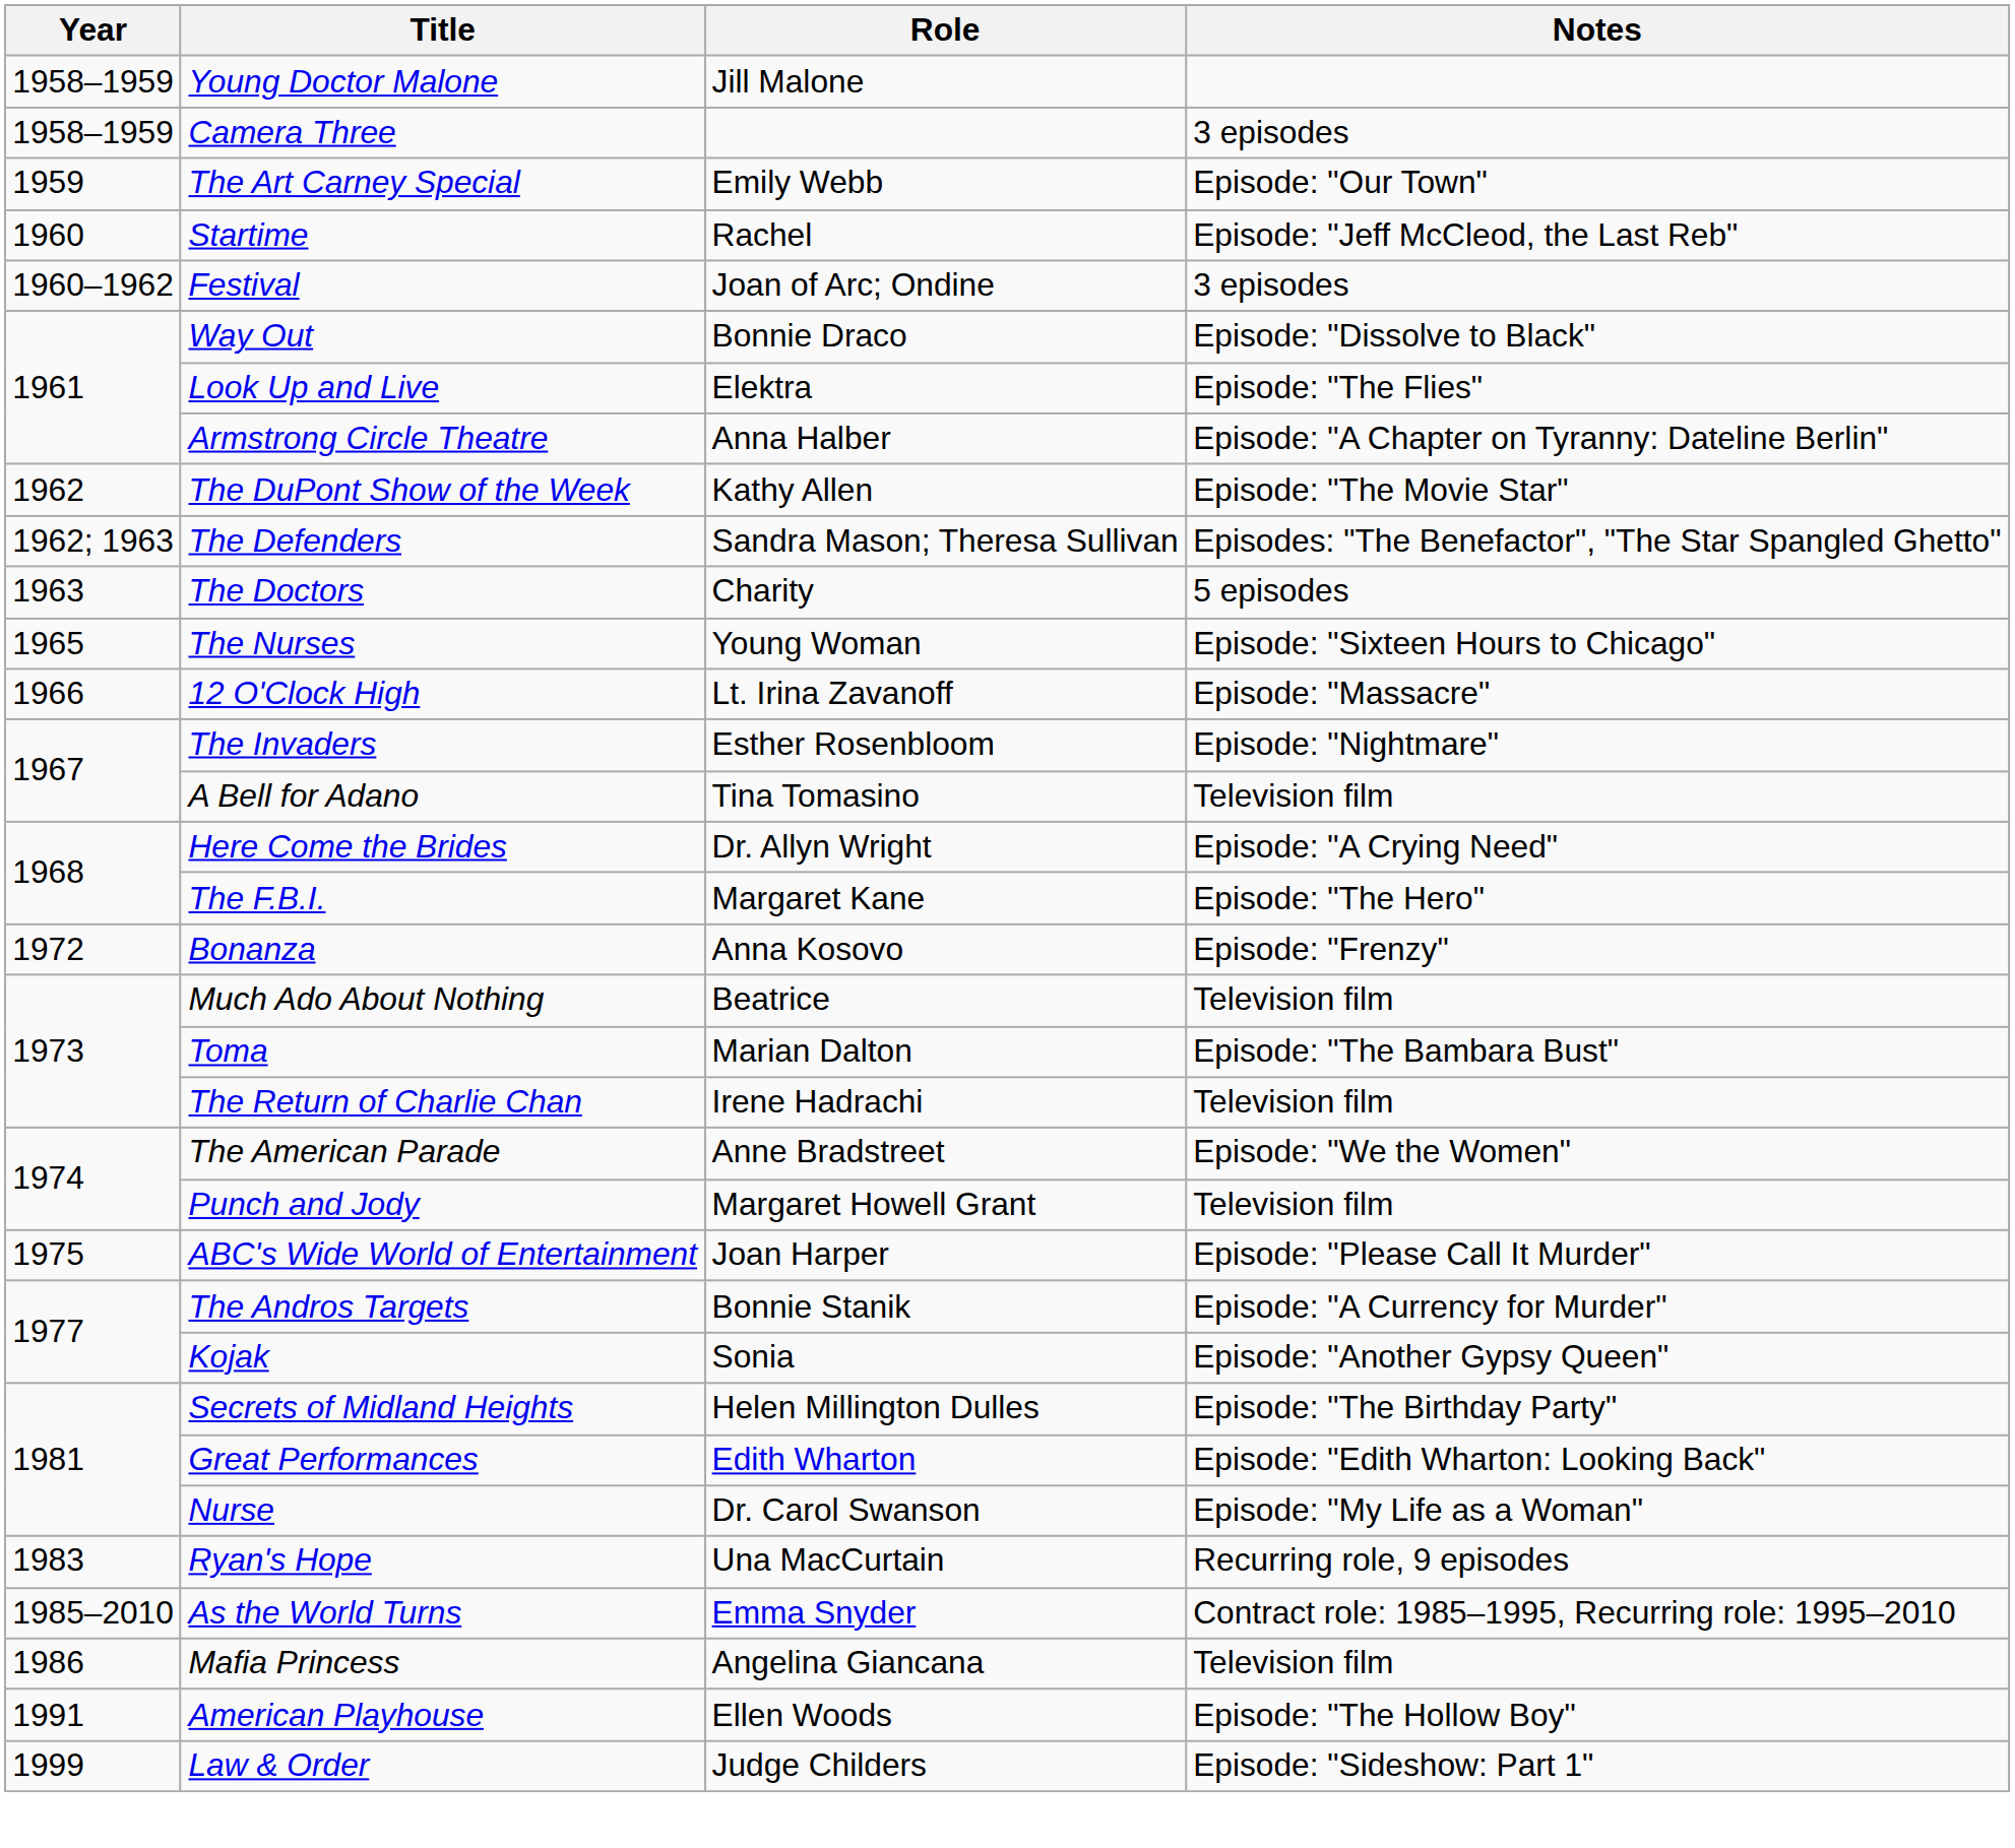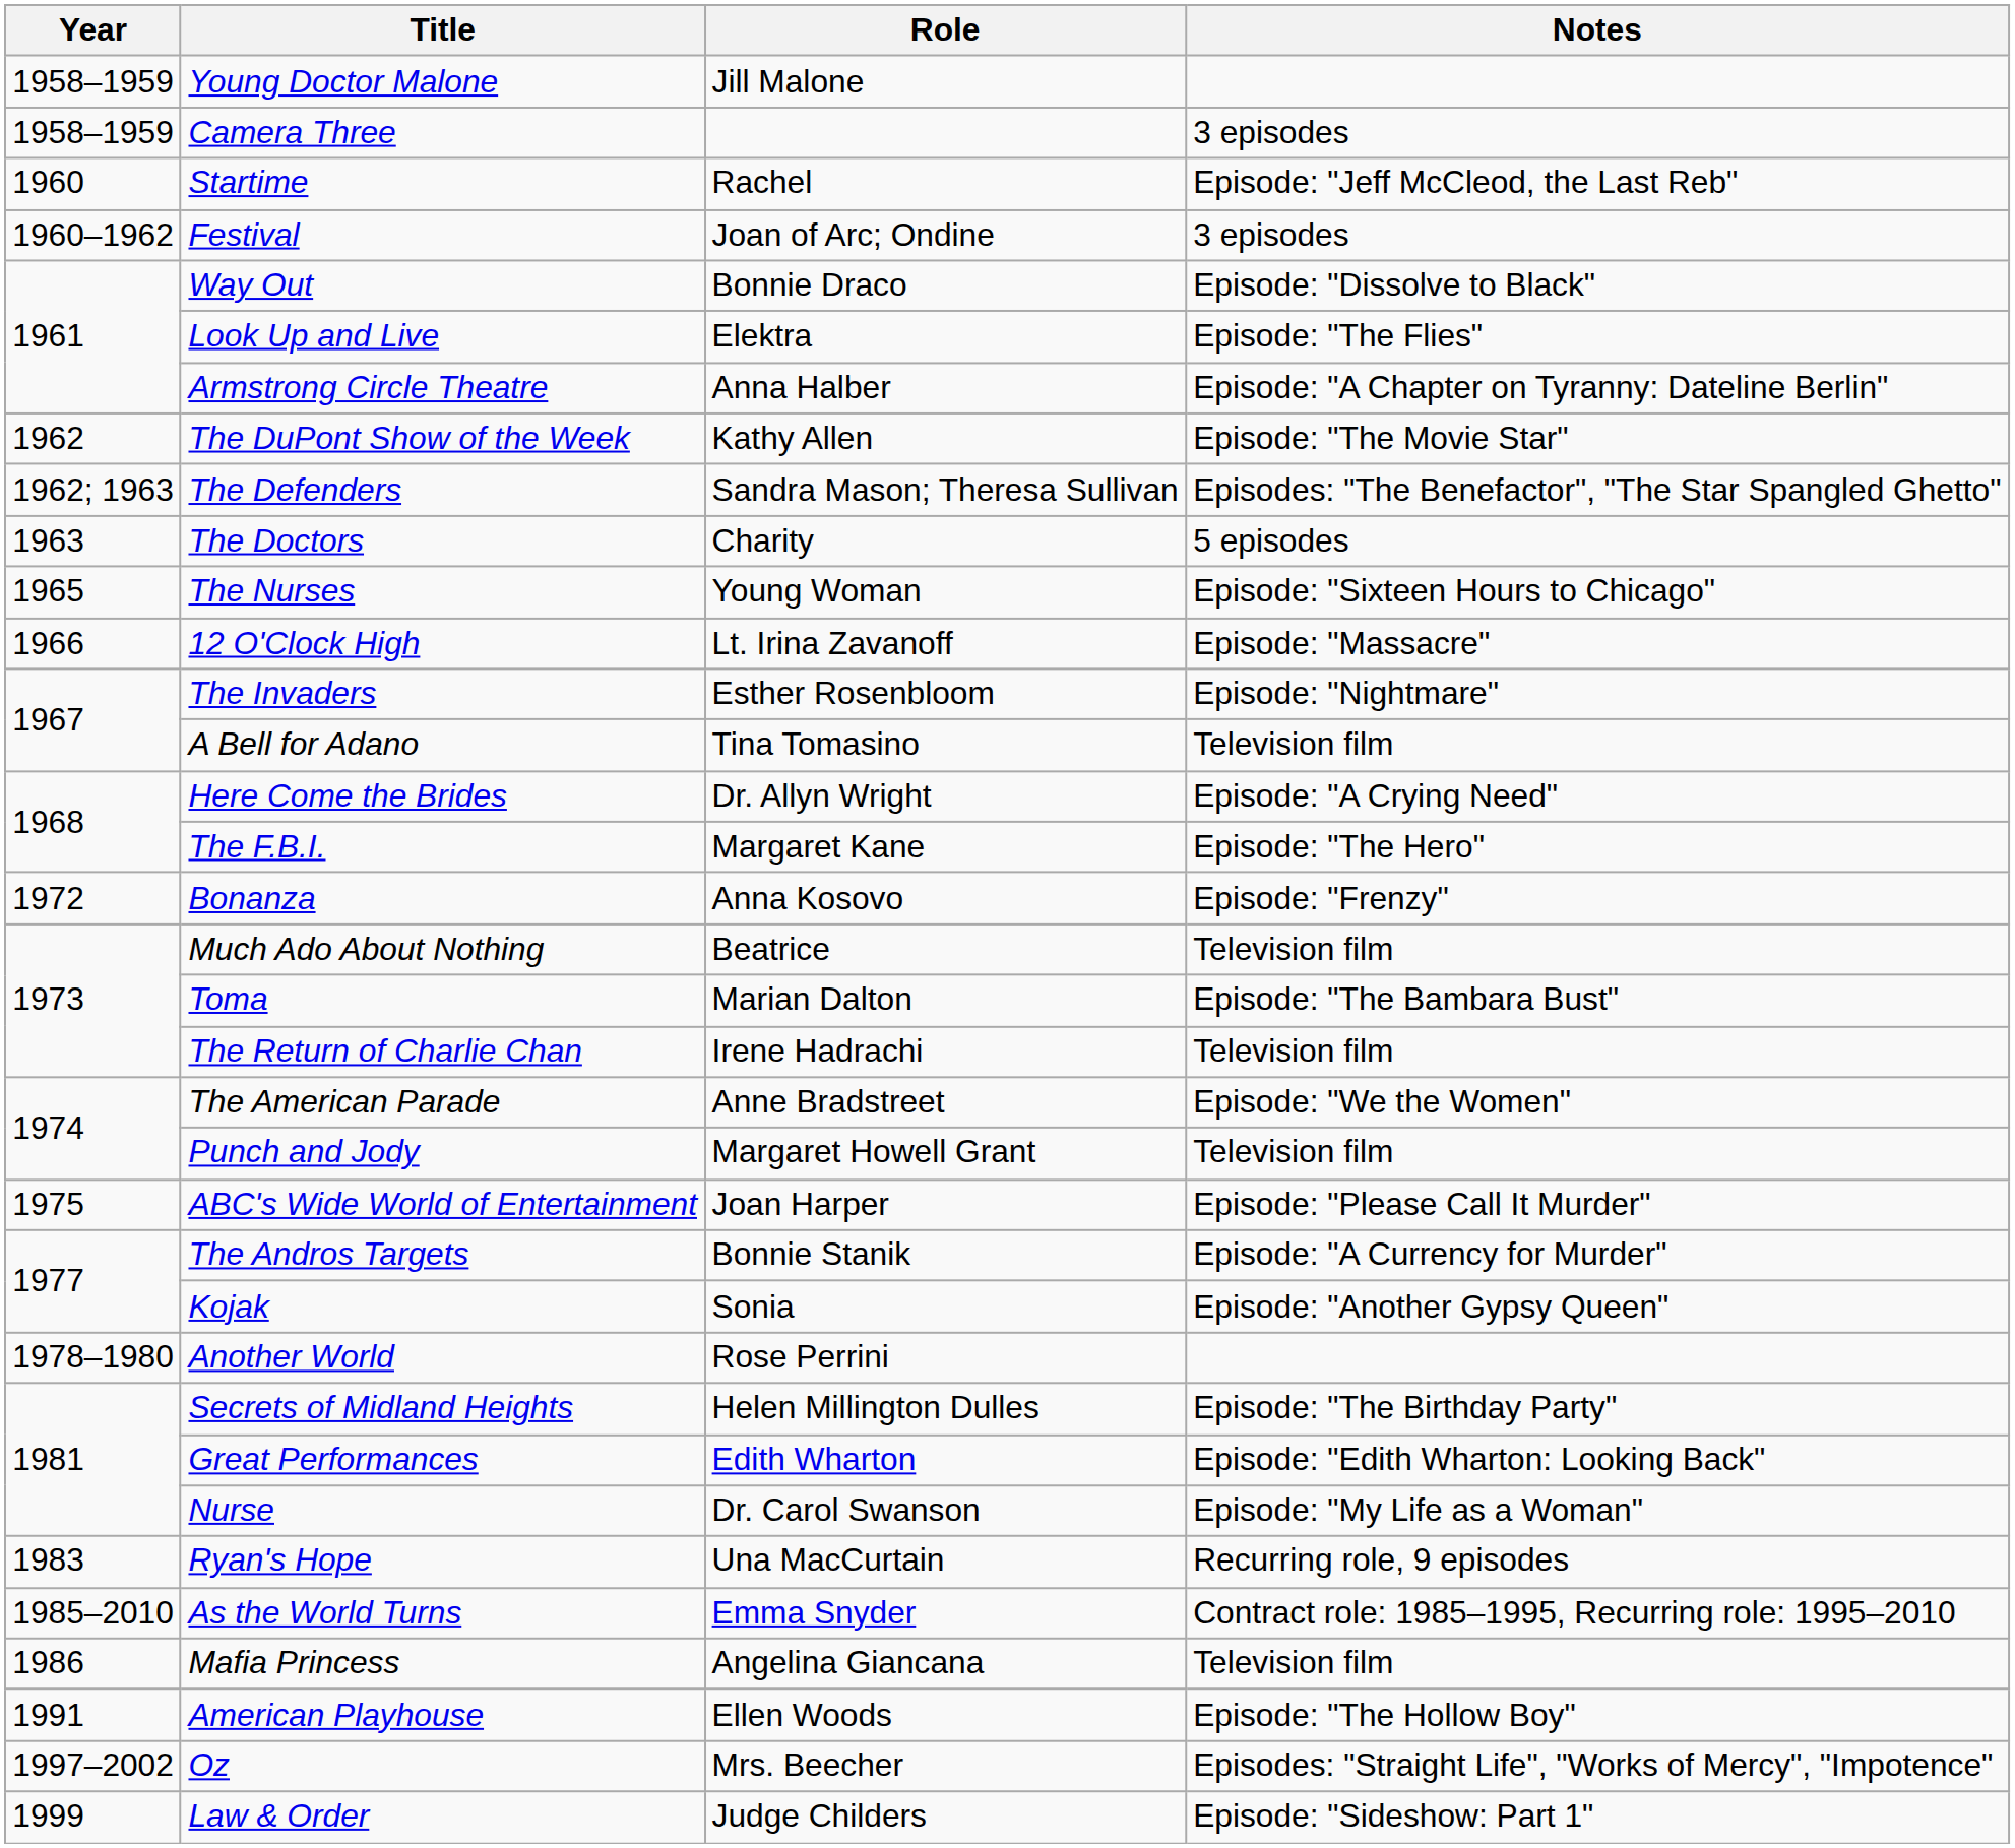 <table class="wikitable sortable">
 <tr>
 <th>Year</th>
 <th>Title</th>
 <th>Role</th>
 <th class="unsortable">Notes</th>
 </tr>
 <tr>
 <td>1958–1959</td>
 <td><em><a href='#'>Young Doctor Malone</a></em></td>
 <td>Jill Malone</td>
 <td></td>
 </tr>
 <tr>
 <td>1958–1959</td>
 <td><em><a href='#'>Camera Three</a></em></td>
 <td></td>
 <td>3 episodes</td>
-</tr>
-<tr>
-<td>1959</td>
-<td><em><a href='#'>The Art Carney Special</a></em></td>
-<td>Emily Webb</td>
-<td>Episode: "Our Town"</td>
 </tr>
 <tr>
 <td>1960</td>
 <td><em><a href='#'>Startime</a></em></td>
 <td>Rachel</td>
 <td>Episode: "Jeff McCleod, the Last Reb"</td>
 </tr>
 <tr>
 <td>1960–1962</td>
 <td><em><a href='#'>Festival</a></em></td>
 <td>Joan of Arc; Ondine</td>
 <td>3 episodes</td>
 </tr>
 <tr>
 <td rowspan="3">1961</td>
 <td><em><a href='#'>Way Out</a></em></td>
 <td>Bonnie Draco</td>
 <td>Episode: "Dissolve to Black"</td>
 </tr>
 <tr>
 <td><em><a href='#'>Look Up and Live</a></em></td>
 <td>Elektra</td>
 <td>Episode: "The Flies"</td>
 </tr>
 <tr>
 <td><em><a href='#'>Armstrong Circle Theatre</a></em></td>
 <td>Anna Halber</td>
 <td>Episode: "A Chapter on Tyranny: Dateline Berlin"</td>
 </tr>
 <tr>
 <td>1962</td>
 <td><em><a href='#'>The DuPont Show of the Week</a></em></td>
 <td>Kathy Allen</td>
 <td>Episode: "The Movie Star"</td>
 </tr>
 <tr>
 <td>1962; 1963</td>
 <td><em><a href='#'>The Defenders</a></em></td>
 <td>Sandra Mason; Theresa Sullivan</td>
 <td>Episodes: "The Benefactor", "The Star Spangled Ghetto"</td>
 </tr>
 <tr>
 <td>1963</td>
 <td><em><a href='#'>The Doctors</a></em></td>
 <td>Charity</td>
 <td>5 episodes</td>
 </tr>
 <tr>
 <td>1965</td>
 <td><em><a href='#'>The Nurses</a></em></td>
 <td>Young Woman</td>
 <td>Episode: "Sixteen Hours to Chicago"</td>
 </tr>
 <tr>
 <td>1966</td>
 <td><em><a href='#'>12 O'Clock High</a></em></td>
 <td>Lt. Irina Zavanoff</td>
 <td>Episode: "Massacre"</td>
 </tr>
 <tr>
 <td rowspan="2">1967</td>
 <td><em><a href='#'>The Invaders</a></em></td>
 <td>Esther Rosenbloom</td>
 <td>Episode: "Nightmare"</td>
 </tr>
 <tr>
 <td><em>A Bell for Adano</em></td>
 <td>Tina Tomasino</td>
 <td>Television film</td>
 </tr>
 <tr>
 <td rowspan="2">1968</td>
 <td><em><a href='#'>Here Come the Brides</a></em></td>
 <td>Dr. Allyn Wright</td>
 <td>Episode: "A Crying Need"</td>
 </tr>
 <tr>
 <td><em><a href='#'>The F.B.I.</a></em></td>
 <td>Margaret Kane</td>
 <td>Episode: "The Hero"</td>
 </tr>
 <tr>
 <td>1972</td>
 <td><em><a href='#'>Bonanza</a></em></td>
 <td>Anna Kosovo</td>
 <td>Episode: "Frenzy"</td>
 </tr>
 <tr>
 <td rowspan="3">1973</td>
 <td><em>Much Ado About Nothing</em></td>
 <td>Beatrice</td>
 <td>Television film</td>
 </tr>
 <tr>
 <td><em><a href='#'>Toma</a></em></td>
 <td>Marian Dalton</td>
 <td>Episode: "The Bambara Bust"</td>
 </tr>
 <tr>
 <td><em><a href='#'>The Return of Charlie Chan</a></em></td>
 <td>Irene Hadrachi</td>
 <td>Television film</td>
 </tr>
 <tr>
 <td rowspan="2">1974</td>
 <td><em>The American Parade</em></td>
 <td>Anne Bradstreet</td>
 <td>Episode: "We the Women"</td>
 </tr>
 <tr>
 <td><em><a href='#'>Punch and Jody</a></em></td>
 <td>Margaret Howell Grant</td>
 <td>Television film</td>
 </tr>
 <tr>
 <td>1975</td>
 <td><em><a href='#'>ABC's Wide World of Entertainment</a></em></td>
 <td>Joan Harper</td>
 <td>Episode: "Please Call It Murder"</td>
 </tr>
 <tr>
 <td rowspan="2">1977</td>
 <td><em><a href='#'>The Andros Targets</a></em></td>
 <td>Bonnie Stanik</td>
 <td>Episode: "A Currency for Murder"</td>
 </tr>
 <tr>
 <td><em><a href='#'>Kojak</a></em></td>
 <td>Sonia</td>
 <td>Episode: "Another Gypsy Queen"</td>
 </tr>
 <tr>
+<td>1978–1980</td>
+<td><em><a href='#'>Another World</a></em></td>
+<td>Rose Perrini</td>
+<td></td>
+</tr>
+<tr>
 <td rowspan="3">1981</td>
 <td><em><a href='#'>Secrets of Midland Heights</a></em></td>
 <td>Helen Millington Dulles</td>
 <td>Episode: "The Birthday Party"</td>
 </tr>
 <tr>
 <td><em><a href='#'>Great Performances</a></em></td>
 <td><a href='#'>Edith Wharton</a></td>
 <td>Episode: "Edith Wharton: Looking Back"</td>
 </tr>
 <tr>
 <td><em><a href='#'>Nurse</a></em></td>
 <td>Dr. Carol Swanson</td>
 <td>Episode: "My Life as a Woman"</td>
 </tr>
 <tr>
 <td>1983</td>
 <td><em><a href='#'>Ryan's Hope</a></em></td>
 <td>Una MacCurtain</td>
 <td>Recurring role, 9 episodes</td>
 </tr>
 <tr>
 <td>1985–2010</td>
 <td><em><a href='#'>As the World Turns</a></em></td>
 <td><a href='#'>Emma Snyder</a></td>
 <td>Contract role: 1985–1995, Recurring role: 1995–2010</td>
 </tr>
 <tr>
 <td>1986</td>
 <td><em>Mafia Princess</em></td>
 <td>Angelina Giancana</td>
 <td>Television film</td>
 </tr>
 <tr>
 <td>1991</td>
 <td><em><a href='#'>American Playhouse</a></em></td>
 <td>Ellen Woods</td>
 <td>Episode: "The Hollow Boy"</td>
 </tr>
 <tr>
+<td>1997–2002</td>
+<td><em><a href='#'>Oz</a></em></td>
+<td>Mrs. Beecher</td>
+<td>Episodes: "Straight Life", "Works of Mercy", "Impotence"</td>
+</tr>
+<tr>
 <td>1999</td>
 <td><em><a href='#'>Law & Order</a></em></td>
 <td>Judge Childers</td>
 <td>Episode: "Sideshow: Part 1"</td>
 </tr>
 </table>
